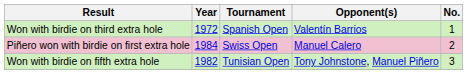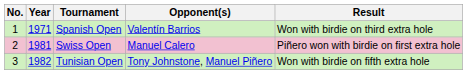 <table class="wikitable" style="font-size:95%;">
 <tr>
-<th>Result</th>
+<th>No.</th>
 <th>Year</th>
 <th>Tournament</th>
 <th>Opponent(s)</th>
-<th>No.</th>
+<th>Result</th>
 </tr>
 <tr style="background:#D0F0C0;">
-<td>Won with birdie on third extra hole</td>
-<td><a href='#'>1972</a></td>
+<td align=center>1</td>
+<td><a href='#'>1971</a></td>
 <td><a href='#'>Spanish Open</a></td>
 <td> <a href='#'>Valentín Barrios</a></td>
-<td align=center>1</td>
+<td>Won with birdie on third extra hole</td>
 </tr>
 <tr style="background:#F2C1D1;">
-<td>Piñero won with birdie on first extra hole</td>
-<td><a href='#'>1984</a></td>
+<td align=center>2</td>
+<td><a href='#'>1981</a></td>
 <td><a href='#'>Swiss Open</a></td>
 <td> <a href='#'>Manuel Calero</a></td>
-<td align=center>2</td>
+<td>Piñero won with birdie on first extra hole</td>
 </tr>
 <tr style="background:#D0F0C0;">
-<td>Won with birdie on fifth extra hole</td>
+<td align=center>3</td>
 <td><a href='#'>1982</a></td>
 <td><a href='#'>Tunisian Open</a></td>
 <td> <a href='#'>Tony Johnstone</a>,  <a href='#'>Manuel Piñero</a></td>
-<td align=center>3</td>
+<td>Won with birdie on fifth extra hole</td>
 </tr>
 </table>
